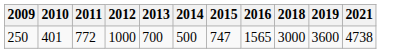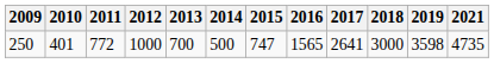 <table class="wikitable">
 <tr>
 <th>2009</th>
 <th>2010</th>
 <th>2011</th>
 <th>2012</th>
 <th>2013</th>
 <th>2014</th>
 <th>2015</th>
 <th>2016</th>
+<th>2017</th>
 <th>2018</th>
 <th>2019</th>
 <th>2021</th>
 </tr>
 <tr>
 <td>250</td>
 <td>401</td>
 <td>772</td>
 <td>1000</td>
 <td>700</td>
 <td>500</td>
 <td>747</td>
 <td>1565</td>
+<td>2641</td>
 <td>3000</td>
-<td>3600</td>
-<td>4738</td>
+<td>3598</td>
+<td>4735</td>
 </tr>
 </table>
